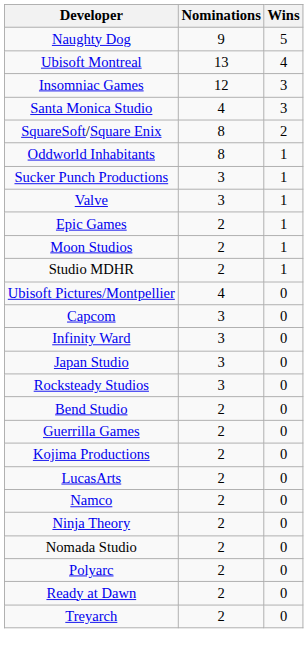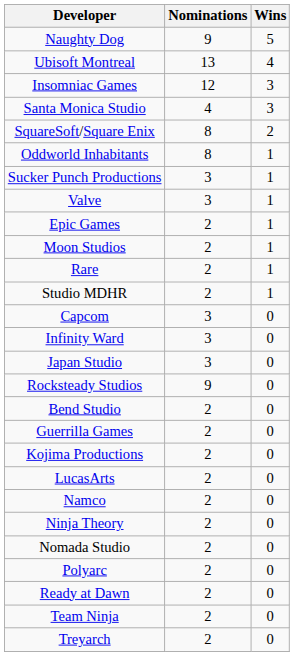 <table class="wikitable sortable plainrowheaders" rowspan="2" style="text-align:center;" background: #f6e39c;>
 <tr>
 <th scope="col">Developer</th>
 <th scope="col">Nominations</th>
 <th scope="col">Wins</th>
 </tr>
 <tr>
 <td><a href='#'>Naughty Dog</a></td>
 <td>9</td>
 <td>5</td>
 </tr>
 <tr>
 <td><a href='#'>Ubisoft Montreal</a></td>
 <td>13</td>
 <td>4</td>
 </tr>
 <tr>
 <td><a href='#'>Insomniac Games</a></td>
 <td>12</td>
 <td>3</td>
 </tr>
 <tr>
 <td><a href='#'>Santa Monica Studio</a></td>
 <td>4</td>
 <td>3</td>
 </tr>
 <tr>
 <td><a href='#'>SquareSoft</a>/<a href='#'>Square Enix</a></td>
 <td>8</td>
 <td>2</td>
 </tr>
 <tr>
 <td><a href='#'>Oddworld Inhabitants</a></td>
 <td>8</td>
 <td>1</td>
 </tr>
 <tr>
 <td><a href='#'>Sucker Punch Productions</a></td>
 <td>3</td>
 <td>1</td>
 </tr>
 <tr>
 <td><a href='#'>Valve</a></td>
 <td>3</td>
 <td>1</td>
 </tr>
 <tr>
 <td><a href='#'>Epic Games</a></td>
 <td>2</td>
 <td>1</td>
 </tr>
 <tr>
 <td><a href='#'>Moon Studios</a></td>
 <td>2</td>
 <td>1</td>
 </tr>
 <tr>
-<td>Studio MDHR</td>
+<td><a href='#'>Rare</a></td>
 <td>2</td>
 <td>1</td>
 </tr>
 <tr>
-<td><a href='#'>Ubisoft Pictures/Montpellier</a></td>
-<td>4</td>
-<td>0</td>
+<td>Studio MDHR</td>
+<td>2</td>
+<td>1</td>
 </tr>
 <tr>
 <td><a href='#'>Capcom</a></td>
 <td>3</td>
 <td>0</td>
 </tr>
 <tr>
 <td><a href='#'>Infinity Ward</a></td>
 <td>3</td>
 <td>0</td>
 </tr>
 <tr>
 <td><a href='#'>Japan Studio</a></td>
 <td>3</td>
 <td>0</td>
 </tr>
 <tr>
 <td><a href='#'>Rocksteady Studios</a></td>
-<td>3</td>
+<td>9</td>
 <td>0</td>
 </tr>
 <tr>
 <td><a href='#'>Bend Studio</a></td>
 <td>2</td>
 <td>0</td>
 </tr>
 <tr>
 <td><a href='#'>Guerrilla Games</a></td>
 <td>2</td>
 <td>0</td>
 </tr>
 <tr>
 <td><a href='#'>Kojima Productions</a></td>
 <td>2</td>
 <td>0</td>
 </tr>
 <tr>
 <td><a href='#'>LucasArts</a></td>
 <td>2</td>
 <td>0</td>
 </tr>
 <tr>
 <td><a href='#'>Namco</a></td>
 <td>2</td>
 <td>0</td>
 </tr>
 <tr>
 <td><a href='#'>Ninja Theory</a></td>
 <td>2</td>
 <td>0</td>
 </tr>
 <tr>
 <td>Nomada Studio</td>
 <td>2</td>
 <td>0</td>
 </tr>
 <tr>
 <td><a href='#'>Polyarc</a></td>
 <td>2</td>
 <td>0</td>
 </tr>
 <tr>
 <td><a href='#'>Ready at Dawn</a></td>
 <td>2</td>
 <td>0</td>
 </tr>
 <tr>
+<td><a href='#'>Team Ninja</a></td>
+<td>2</td>
+<td>0</td>
+</tr>
+<tr>
 <td><a href='#'>Treyarch</a></td>
 <td>2</td>
 <td>0</td>
 </tr>
 </table>
